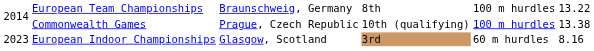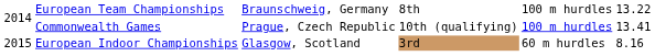 <table>
 <tr>
 <td rowspan=2>2014</td>
 <td><a href='#'>European Team Championships</a></td>
 <td><a href='#'>Braunschweig</a>, Germany</td>
 <td>8th</td>
 <td>100 m hurdles</td>
 <td>13.22</td>
 </tr>
 <tr>
 <td><a href='#'>Commonwealth Games</a></td>
 <td><a href='#'>Prague</a>, Czech Republic</td>
 <td>10th (qualifying)</td>
 <td><a href='#'>100 m hurdles</a></td>
-<td>13.38</td>
+<td>13.41</td>
 </tr>
 <tr>
-<td>2023</td>
+<td>2015</td>
 <td><a href='#'>European Indoor Championships</a></td>
 <td><a href='#'>Glasgow</a>, Scotland</td>
 <td bgcolor=cc9966>3rd</td>
 <td>60 m hurdles</td>
 <td>8.16</td>
 </tr>
 </table>
